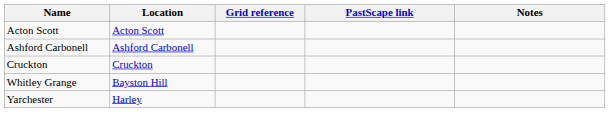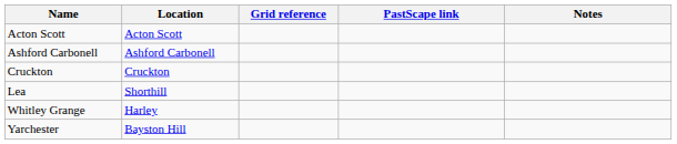 <table class="wikitable sortable" border="1" style="width: 100%">
 <tr>
 <th scope="col">Name</th>
 <th scope="col">Location</th>
 <th scope="col"><a href='#'>Grid reference</a></th>
 <th scope="col" class="unsortable" width="25%"><a href='#'>PastScape link</a></th>
 <th scope="col" class="unsortable" width="25%">Notes</th>
 </tr>
 <tr>
 <td>Acton Scott</td>
 <td><a href='#'>Acton Scott</a></td>
 <td></td>
 <td></td>
 <td></td>
 </tr>
 <tr>
 <td>Ashford Carbonell</td>
 <td><a href='#'>Ashford Carbonell</a></td>
 <td></td>
 <td></td>
 <td></td>
 </tr>
 <tr>
 <td>Cruckton</td>
 <td><a href='#'>Cruckton</a></td>
 <td></td>
 <td></td>
 <td></td>
 </tr>
 <tr>
+<td>Lea</td>
+<td><a href='#'>Shorthill</a></td>
+<td></td>
+<td></td>
+<td></td>
+</tr>
+<tr>
 <td>Whitley Grange</td>
-<td><a href='#'>Bayston Hill</a></td>
+<td><a href='#'>Harley</a></td>
 <td></td>
 <td></td>
 <td></td>
 </tr>
 <tr>
 <td>Yarchester</td>
-<td><a href='#'>Harley</a></td>
+<td><a href='#'>Bayston Hill</a></td>
 <td></td>
 <td></td>
 <td></td>
 </tr>
 </table>
